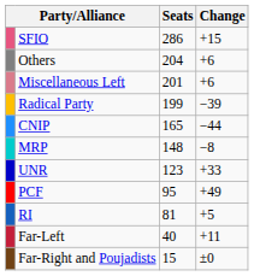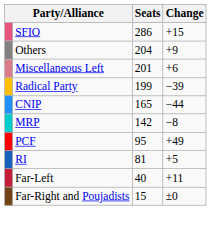 <table class="wikitable">
 <tr bgcolor=lightgrey>
 <th colspan=2>Party/Alliance</th>
 <th>Seats</th>
 <th>Change</th>
 </tr>
 <tr>
 <td bgcolor="#E75480"> </td>
 <td><a href='#'>SFIO</a></td>
 <td>286</td>
 <td>+15</td>
 </tr>
 <tr>
 <td bgcolor="gray"></td>
 <td>Others</td>
 <td>204</td>
-<td>+6</td>
+<td>+9</td>
 </tr>
 <tr>
 <td bgcolor="#DA7B8B"></td>
 <td><a href='#'>Miscellaneous Left</a></td>
 <td>201</td>
 <td>+6</td>
 </tr>
 <tr>
 <td bgcolor="#FFBF00"></td>
 <td><a href='#'>Radical Party</a></td>
 <td>199</td>
 <td>−39</td>
 </tr>
 <tr>
 <td bgcolor="#1E90FF"></td>
 <td><a href='#'>CNIP</a></td>
 <td>165</td>
 <td>−44</td>
 </tr>
 <tr>
 <td bgcolor="#00CCCC"></td>
 <td><a href='#'>MRP</a></td>
-<td>148</td>
+<td>142</td>
 <td>−8</td>
-</tr>
-<tr>
-<td bgcolor="#0000C8"> </td>
-<td><a href='#'>UNR</a></td>
-<td>123</td>
-<td>+33</td>
 </tr>
 <tr>
 <td bgcolor="#FF0000"></td>
 <td><a href='#'>PCF</a></td>
 <td>95</td>
 <td>+49</td>
 </tr>
 <tr>
 <td bgcolor="#1560BD"> </td>
 <td><a href='#'>RI</a></td>
 <td>81</td>
 <td>+5</td>
 </tr>
 <tr>
 <td bgcolor="#C41E3A"></td>
 <td>Far-Left</td>
 <td>40</td>
 <td>+11</td>
 </tr>
 <tr>
 <td bgcolor="#704214"></td>
 <td>Far-Right and <a href='#'>Poujadists</a></td>
 <td>15</td>
 <td>±0</td>
 </tr>
 </table>
